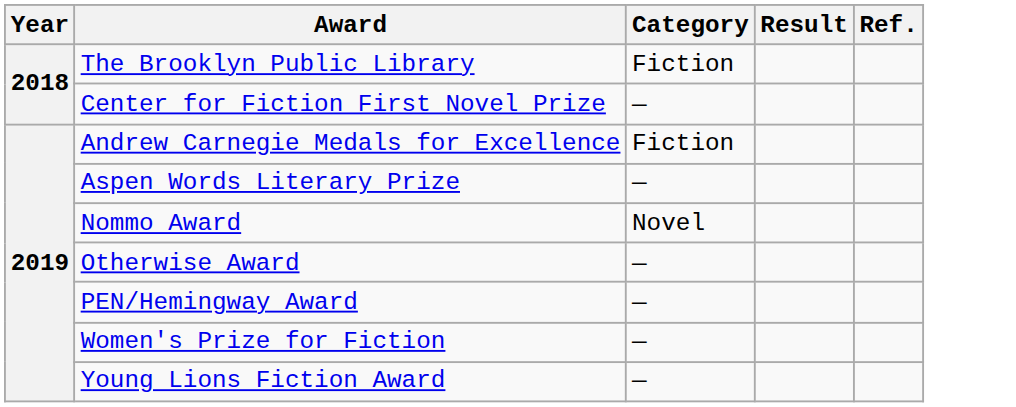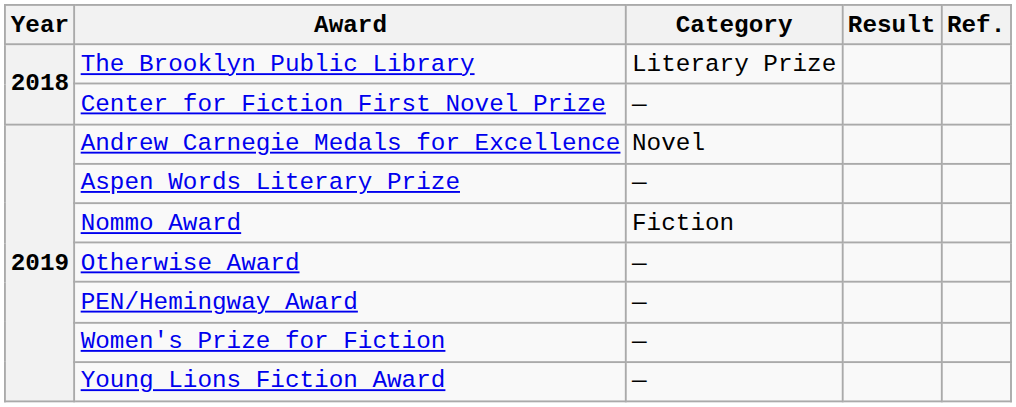 <table class="wikitable sortable">
 <tr>
 <th>Year</th>
 <th>Award</th>
 <th>Category</th>
 <th>Result</th>
 <th>Ref.</th>
 </tr>
 <tr>
 <th rowspan="2">2018</th>
 <td><a href='#'>The Brooklyn Public Library</a></td>
-<td>Fiction</td>
+<td>Literary Prize</td>
 <td></td>
 <td></td>
 </tr>
 <tr>
 <td><a href='#'>Center for Fiction First Novel Prize</a></td>
 <td>—</td>
 <td></td>
 <td></td>
 </tr>
 <tr>
 <th rowspan="7">2019</th>
 <td><a href='#'>Andrew Carnegie Medals for Excellence</a></td>
-<td>Fiction</td>
+<td>Novel</td>
 <td></td>
 <td></td>
 </tr>
 <tr>
 <td><a href='#'>Aspen Words Literary Prize</a></td>
 <td>—</td>
 <td></td>
 <td></td>
 </tr>
 <tr>
 <td><a href='#'>Nommo Award</a></td>
-<td>Novel</td>
+<td>Fiction</td>
 <td></td>
 <td></td>
 </tr>
 <tr>
 <td><a href='#'>Otherwise Award</a></td>
 <td>—</td>
 <td></td>
 <td></td>
 </tr>
 <tr>
 <td><a href='#'>PEN/Hemingway Award</a></td>
 <td>—</td>
 <td></td>
 <td></td>
 </tr>
 <tr>
 <td><a href='#'>Women's Prize for Fiction</a></td>
 <td>—</td>
 <td></td>
 <td></td>
 </tr>
 <tr>
 <td><a href='#'>Young Lions Fiction Award</a></td>
 <td>—</td>
 <td></td>
 <td></td>
 </tr>
 </table>
